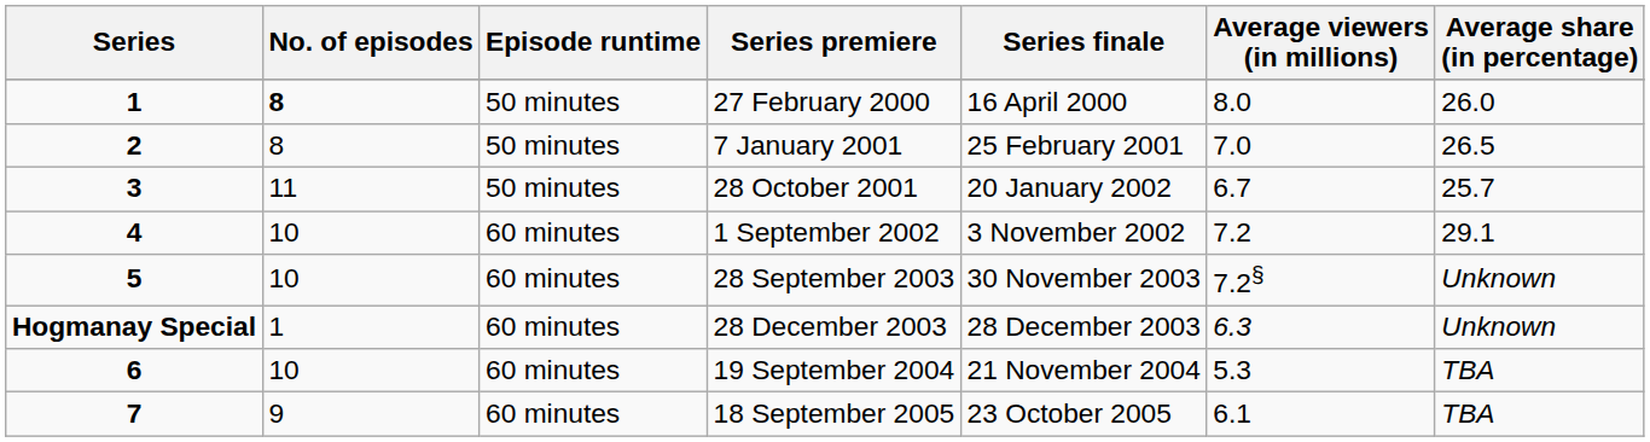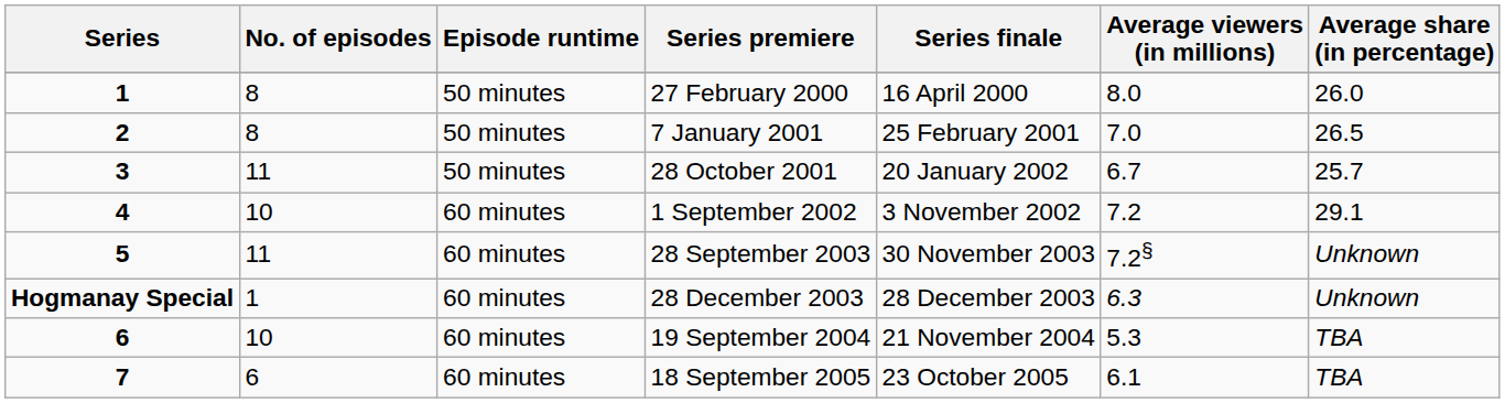 <table class="wikitable">
 <tr>
 <th>Series</th>
 <th>No. of episodes</th>
 <th>Episode runtime</th>
 <th>Series premiere</th>
 <th>Series finale</th>
 <th>Average viewers<br>(in millions)</th>
 <th>Average share<br>(in percentage)</th>
 </tr>
 <tr>
 </tr>
 <tr style="background-color:#F9F9F9">
 <th style="background:#F9F9F9;text-align:center"><strong>1</strong></th>
-<td><strong>8</strong></td>
+<td>8</td>
 <td>50 minutes</td>
 <td>27 February 2000</td>
 <td>16 April 2000</td>
 <td>8.0</td>
 <td>26.0</td>
 </tr>
 <tr style="background-color:#F9F9F9">
 <th style="background:#F9F9F9;text-align:center"><strong>2</strong></th>
 <td>8</td>
 <td>50 minutes</td>
 <td>7 January 2001</td>
 <td>25 February 2001</td>
 <td>7.0</td>
 <td>26.5</td>
 </tr>
 <tr style="background-color:#F9F9F9">
 <th style="background:#F9F9F9;text-align:center"><strong>3</strong></th>
 <td>11</td>
 <td>50 minutes</td>
 <td>28 October 2001</td>
 <td>20 January 2002</td>
 <td>6.7</td>
 <td>25.7</td>
 </tr>
 <tr style="background-color:#F9F9F9">
 <th style="background:#F9F9F9;text-align:center"><strong>4</strong></th>
 <td>10</td>
 <td>60 minutes</td>
 <td>1 September 2002</td>
 <td>3 November 2002</td>
 <td>7.2</td>
 <td>29.1</td>
 </tr>
 <tr style="background-color:#F9F9F9">
 <th style="background:#F9F9F9;text-align:center"><strong>5</strong></th>
-<td>10</td>
+<td>11</td>
 <td>60 minutes</td>
 <td>28 September 2003</td>
 <td>30 November 2003</td>
 <td>7.2<sup>§</sup></td>
 <td><em>Unknown</em></td>
 </tr>
 <tr style="background-color:#F9F9F9">
 <th style="background:#F9F9F9;text-align:center"><strong>Hogmanay Special</strong></th>
 <td>1</td>
 <td>60 minutes</td>
 <td>28 December 2003</td>
 <td>28 December 2003</td>
 <td><em>6.3</em></td>
 <td><em>Unknown</em></td>
 </tr>
 <tr style="background-color:#F9F9F9">
 <th style="background:#F9F9F9;text-align:center"><strong>6</strong></th>
 <td>10</td>
 <td>60 minutes</td>
 <td>19 September 2004</td>
 <td>21 November 2004</td>
 <td>5.3</td>
 <td><em>TBA</em></td>
 </tr>
 <tr style="background-color:#F9F9F9">
 <th style="background:#F9F9F9;text-align:center"><strong>7</strong></th>
-<td>9</td>
+<td>6</td>
 <td>60 minutes</td>
 <td>18 September 2005</td>
 <td>23 October 2005</td>
 <td>6.1</td>
 <td><em>TBA</em></td>
 </tr>
 </table>
